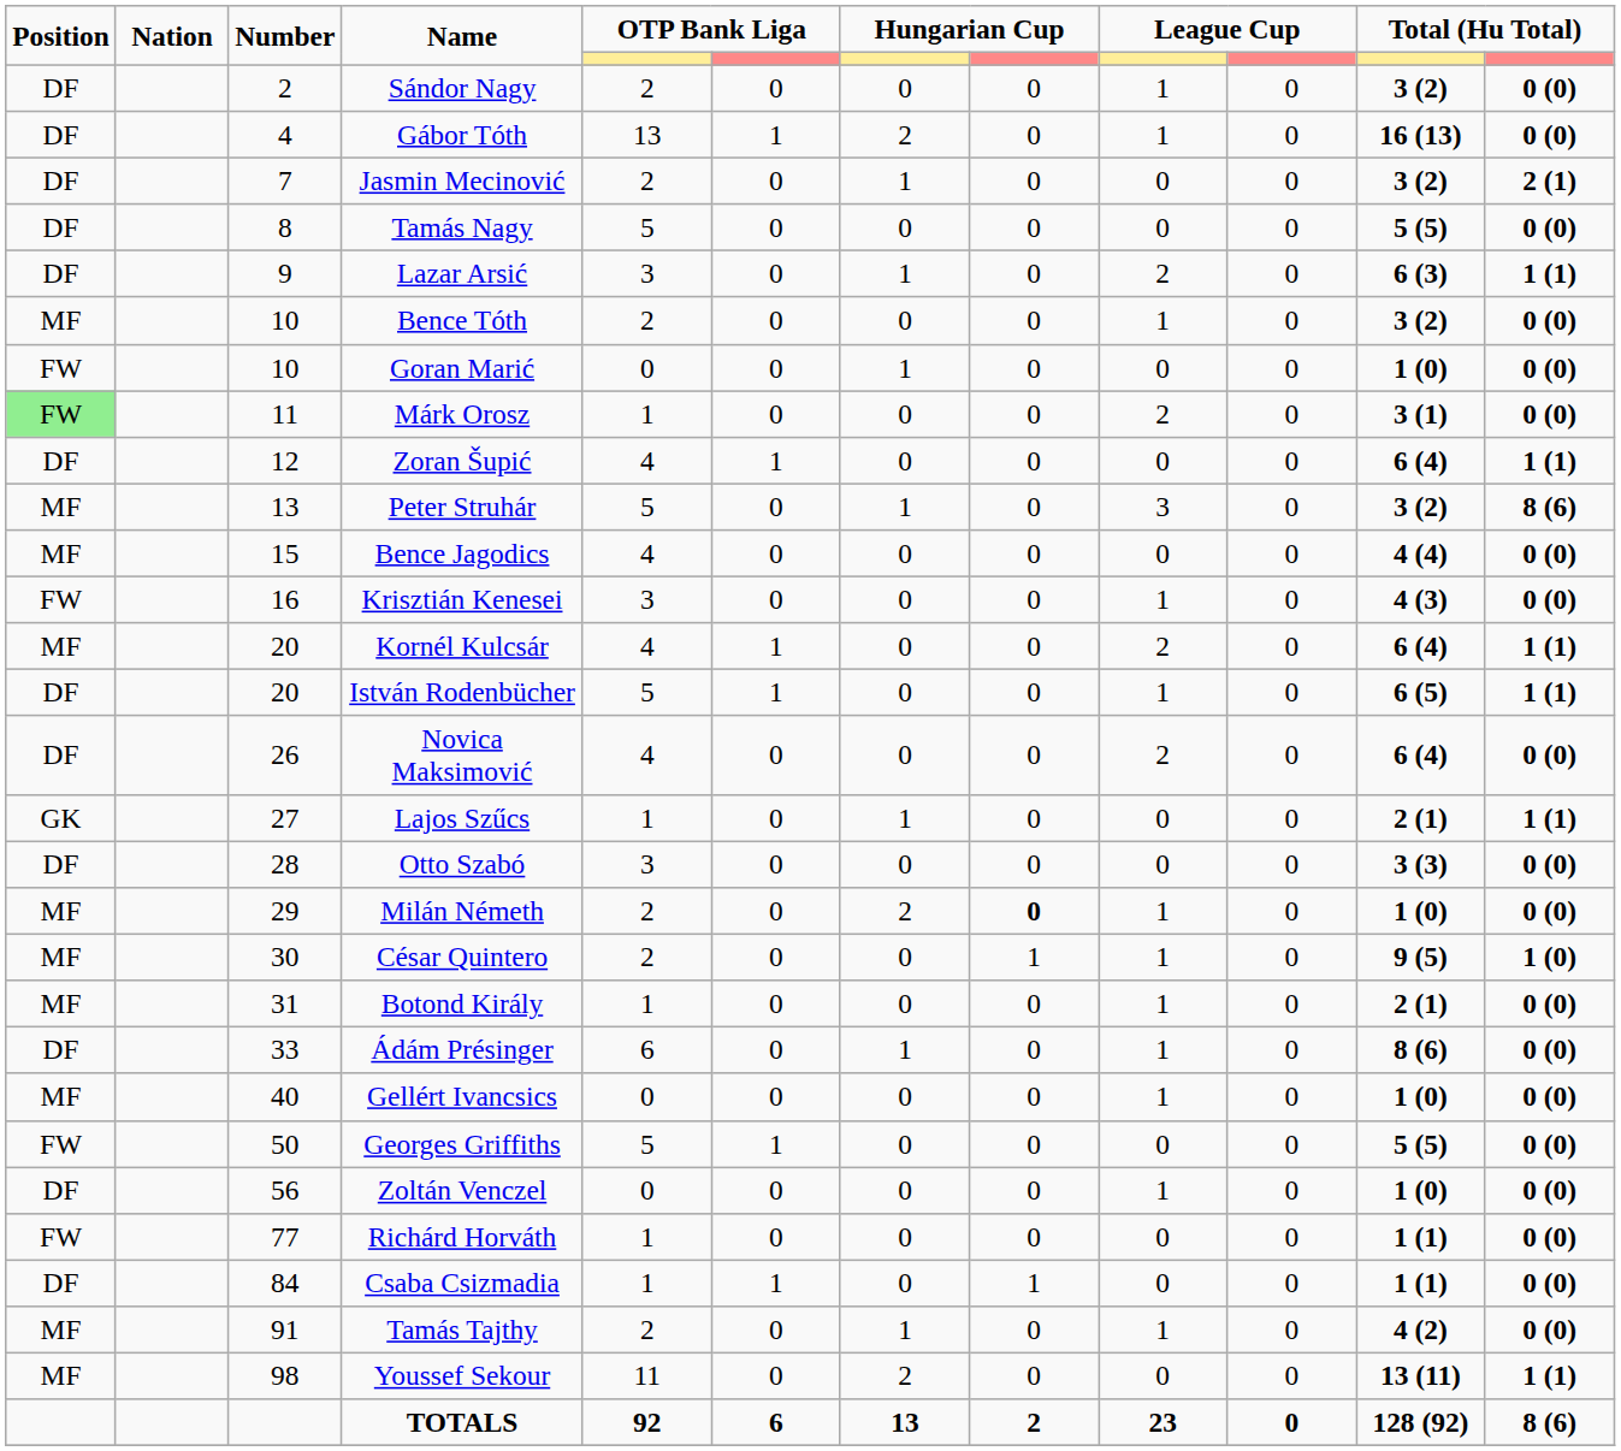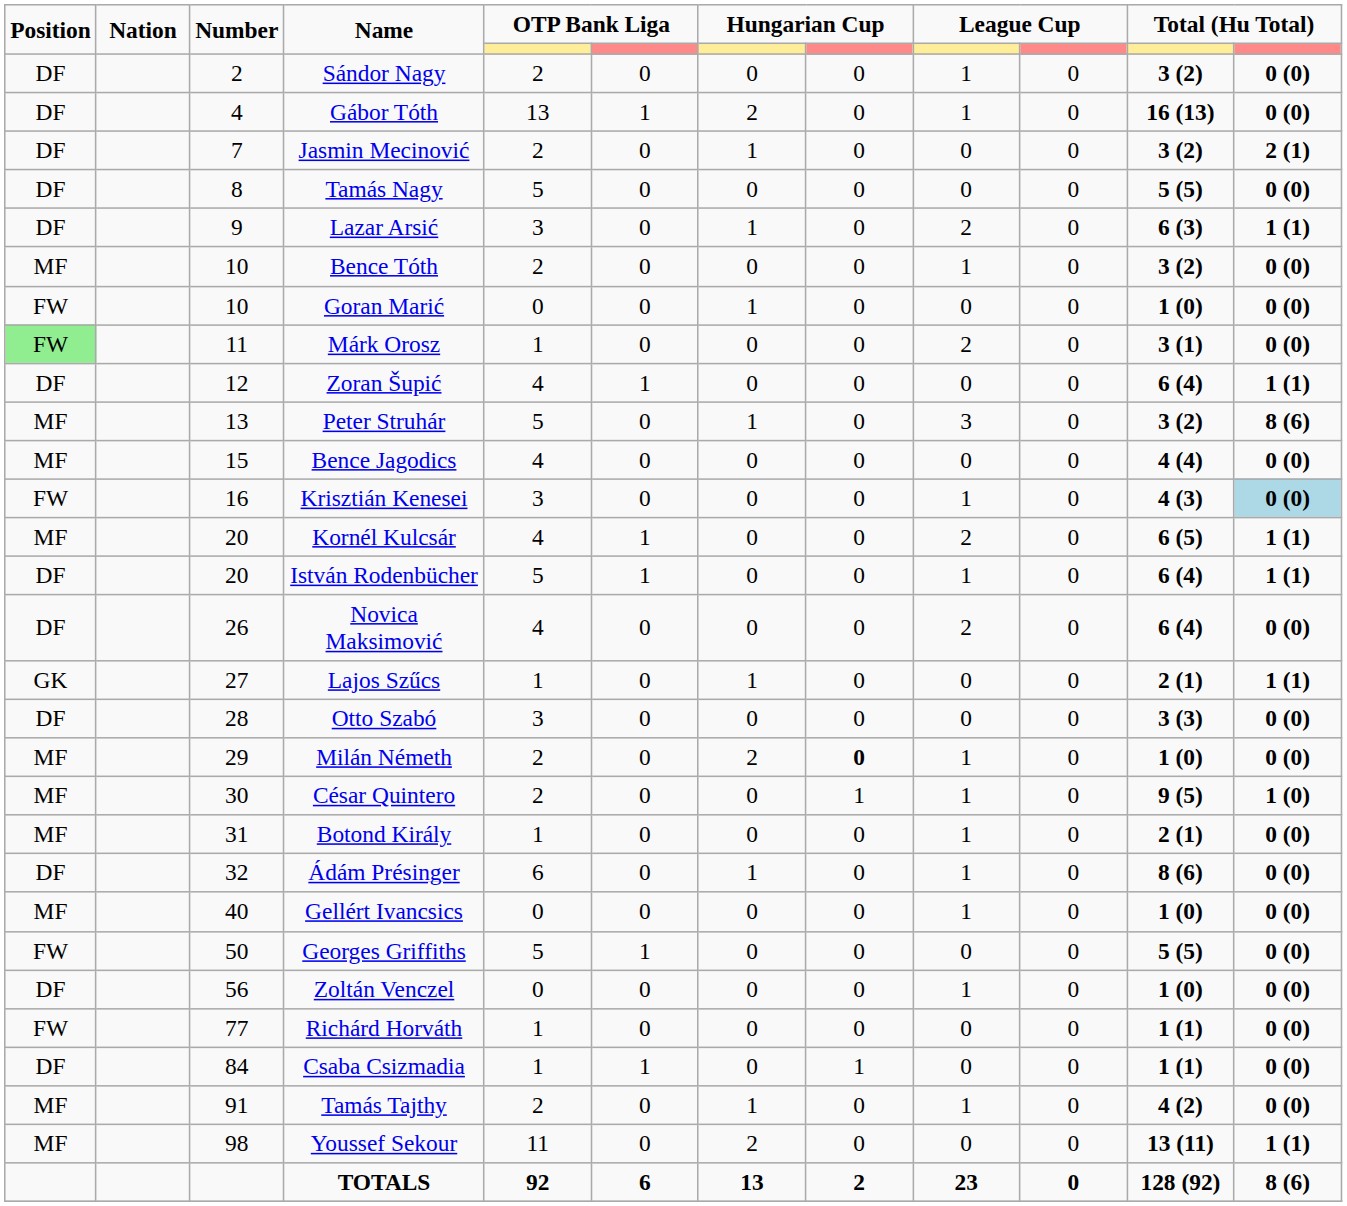 <table class="wikitable" style="font-size: 95%; text-align: center;">
 <tr>
 <td rowspan="2" width="5%" align="center"><strong>Position</strong></td>
 <td rowspan="2" width="7%" align="center"><strong>Nation</strong></td>
 <td rowspan="2" width="5%" align="center"><strong>Number</strong></td>
 <td rowspan="2" width="15%" align="center"><strong>Name</strong></td>
 <td colspan="2" align="center"><strong>OTP Bank Liga</strong></td>
 <td colspan="2" align="center"><strong>Hungarian Cup</strong></td>
 <td colspan="2" align="center"><strong>League Cup</strong></td>
 <td colspan="2" align="center"><strong>Total (Hu Total)</strong></td>
 </tr>
 <tr>
 <th width=60 style="background: #FFEE99"></th>
 <th width=60 style="background: #FF8888"></th>
 <th width=60 style="background: #FFEE99"></th>
 <th width=60 style="background: #FF8888"></th>
 <th width=60 style="background: #FFEE99"></th>
 <th width=60 style="background: #FF8888"></th>
 <th width=60 style="background: #FFEE99"></th>
 <th width=60 style="background: #FF8888"></th>
 </tr>
 <tr>
 <td>DF</td>
 <td></td>
 <td>2</td>
 <td><a href='#'>Sándor Nagy</a></td>
 <td>2</td>
 <td>0</td>
 <td>0</td>
 <td>0</td>
 <td>1</td>
 <td>0</td>
 <td><strong>3 (2)</strong></td>
 <td><strong>0 (0)</strong></td>
 </tr>
 <tr>
 <td>DF</td>
 <td></td>
 <td>4</td>
 <td><a href='#'>Gábor Tóth</a></td>
 <td>13</td>
 <td>1</td>
 <td>2</td>
 <td>0</td>
 <td>1</td>
 <td>0</td>
 <td><strong>16 (13)</strong></td>
 <td><strong>0 (0)</strong></td>
 </tr>
 <tr>
 <td>DF</td>
 <td></td>
 <td>7</td>
 <td><a href='#'>Jasmin Mecinović</a></td>
 <td>2</td>
 <td>0</td>
 <td>1</td>
 <td>0</td>
 <td>0</td>
 <td>0</td>
 <td><strong>3 (2)</strong></td>
 <td><strong>2 (1)</strong></td>
 </tr>
 <tr>
 <td>DF</td>
 <td></td>
 <td>8</td>
 <td><a href='#'>Tamás Nagy</a></td>
 <td>5</td>
 <td>0</td>
 <td>0</td>
 <td>0</td>
 <td>0</td>
 <td>0</td>
 <td><strong>5 (5)</strong></td>
 <td><strong>0 (0)</strong></td>
 </tr>
 <tr>
 <td>DF</td>
 <td></td>
 <td>9</td>
 <td><a href='#'>Lazar Arsić</a></td>
 <td>3</td>
 <td>0</td>
 <td>1</td>
 <td>0</td>
 <td>2</td>
 <td>0</td>
 <td><strong>6 (3)</strong></td>
 <td><strong>1 (1)</strong></td>
 </tr>
 <tr>
 <td>MF</td>
 <td></td>
 <td>10</td>
 <td><a href='#'>Bence Tóth</a></td>
 <td>2</td>
 <td>0</td>
 <td>0</td>
 <td>0</td>
 <td>1</td>
 <td>0</td>
 <td><strong>3 (2)</strong></td>
 <td><strong>0 (0)</strong></td>
 </tr>
 <tr>
 <td>FW</td>
 <td></td>
 <td>10</td>
 <td><a href='#'>Goran Marić</a></td>
 <td>0</td>
 <td>0</td>
 <td>1</td>
 <td>0</td>
 <td>0</td>
 <td>0</td>
 <td><strong>1 (0)</strong></td>
 <td><strong>0 (0)</strong></td>
 </tr>
 <tr>
 <td style="background: lightgreen;">FW</td>
 <td></td>
 <td>11</td>
 <td><a href='#'>Márk Orosz</a></td>
 <td>1</td>
 <td>0</td>
 <td>0</td>
 <td>0</td>
 <td>2</td>
 <td>0</td>
 <td><strong>3 (1)</strong></td>
 <td><strong>0 (0)</strong></td>
 </tr>
 <tr>
 <td>DF</td>
 <td></td>
 <td>12</td>
 <td><a href='#'>Zoran Šupić</a></td>
 <td>4</td>
 <td>1</td>
 <td>0</td>
 <td>0</td>
 <td>0</td>
 <td>0</td>
 <td><strong>6 (4)</strong></td>
 <td><strong>1 (1)</strong></td>
 </tr>
 <tr>
 <td>MF</td>
 <td></td>
 <td>13</td>
 <td><a href='#'>Peter Struhár</a></td>
 <td>5</td>
 <td>0</td>
 <td>1</td>
 <td>0</td>
 <td>3</td>
 <td>0</td>
 <td><strong>3 (2)</strong></td>
 <td><strong>8 (6)</strong></td>
 </tr>
 <tr>
 <td>MF</td>
 <td></td>
 <td>15</td>
 <td><a href='#'>Bence Jagodics</a></td>
 <td>4</td>
 <td>0</td>
 <td>0</td>
 <td>0</td>
 <td>0</td>
 <td>0</td>
 <td><strong>4 (4)</strong></td>
 <td><strong>0 (0)</strong></td>
 </tr>
 <tr>
 <td>FW</td>
 <td></td>
 <td>16</td>
 <td><a href='#'>Krisztián Kenesei</a></td>
 <td>3</td>
 <td>0</td>
 <td>0</td>
 <td>0</td>
 <td>1</td>
 <td>0</td>
 <td><strong>4 (3)</strong></td>
-<td><strong>0 (0)</strong></td>
+<td style="background: lightblue;"><strong>0 (0)</strong></td>
 </tr>
 <tr>
 <td>MF</td>
 <td></td>
 <td>20</td>
 <td><a href='#'>Kornél Kulcsár</a></td>
 <td>4</td>
 <td>1</td>
 <td>0</td>
 <td>0</td>
 <td>2</td>
 <td>0</td>
-<td><strong>6 (4)</strong></td>
+<td><strong>6 (5)</strong></td>
 <td><strong>1 (1)</strong></td>
 </tr>
 <tr>
 <td>DF</td>
 <td></td>
 <td>20</td>
 <td><a href='#'>István Rodenbücher</a></td>
 <td>5</td>
 <td>1</td>
 <td>0</td>
 <td>0</td>
 <td>1</td>
 <td>0</td>
-<td><strong>6 (5)</strong></td>
+<td><strong>6 (4)</strong></td>
 <td><strong>1 (1)</strong></td>
 </tr>
 <tr>
 <td>DF</td>
 <td></td>
 <td>26</td>
 <td><a href='#'>Novica Maksimović</a></td>
 <td>4</td>
 <td>0</td>
 <td>0</td>
 <td>0</td>
 <td>2</td>
 <td>0</td>
 <td><strong>6 (4)</strong></td>
 <td><strong>0 (0)</strong></td>
 </tr>
 <tr>
 <td>GK</td>
 <td></td>
 <td>27</td>
 <td><a href='#'>Lajos Szűcs</a></td>
 <td>1</td>
 <td>0</td>
 <td>1</td>
 <td>0</td>
 <td>0</td>
 <td>0</td>
 <td><strong>2 (1)</strong></td>
 <td><strong>1 (1)</strong></td>
 </tr>
 <tr>
 <td>DF</td>
 <td></td>
 <td>28</td>
 <td><a href='#'>Otto Szabó</a></td>
 <td>3</td>
 <td>0</td>
 <td>0</td>
 <td>0</td>
 <td>0</td>
 <td>0</td>
 <td><strong>3 (3)</strong></td>
 <td><strong>0 (0)</strong></td>
 </tr>
 <tr>
 <td>MF</td>
 <td></td>
 <td>29</td>
 <td><a href='#'>Milán Németh</a></td>
 <td>2</td>
 <td>0</td>
 <td>2</td>
 <td><strong>0</strong></td>
 <td>1</td>
 <td>0</td>
 <td><strong>1 (0)</strong></td>
 <td><strong>0 (0)</strong></td>
 </tr>
 <tr>
 <td>MF</td>
 <td></td>
 <td>30</td>
 <td><a href='#'>César Quintero</a></td>
 <td>2</td>
 <td>0</td>
 <td>0</td>
 <td>1</td>
 <td>1</td>
 <td>0</td>
 <td><strong>9 (5)</strong></td>
 <td><strong>1 (0)</strong></td>
 </tr>
 <tr>
 <td>MF</td>
 <td></td>
 <td>31</td>
 <td><a href='#'>Botond Király</a></td>
 <td>1</td>
 <td>0</td>
 <td>0</td>
 <td>0</td>
 <td>1</td>
 <td>0</td>
 <td><strong>2 (1)</strong></td>
 <td><strong>0 (0)</strong></td>
 </tr>
 <tr>
 <td>DF</td>
 <td></td>
-<td>33</td>
+<td>32</td>
 <td><a href='#'>Ádám Présinger</a></td>
 <td>6</td>
 <td>0</td>
 <td>1</td>
 <td>0</td>
 <td>1</td>
 <td>0</td>
 <td><strong>8 (6)</strong></td>
 <td><strong>0 (0)</strong></td>
 </tr>
 <tr>
 <td>MF</td>
 <td></td>
 <td>40</td>
 <td><a href='#'>Gellért Ivancsics</a></td>
 <td>0</td>
 <td>0</td>
 <td>0</td>
 <td>0</td>
 <td>1</td>
 <td>0</td>
 <td><strong>1 (0)</strong></td>
 <td><strong>0 (0)</strong></td>
 </tr>
 <tr>
 <td>FW</td>
 <td></td>
 <td>50</td>
 <td><a href='#'>Georges Griffiths</a></td>
 <td>5</td>
 <td>1</td>
 <td>0</td>
 <td>0</td>
 <td>0</td>
 <td>0</td>
 <td><strong>5 (5)</strong></td>
 <td><strong>0 (0)</strong></td>
 </tr>
 <tr>
 <td>DF</td>
 <td></td>
 <td>56</td>
 <td><a href='#'>Zoltán Venczel</a></td>
 <td>0</td>
 <td>0</td>
 <td>0</td>
 <td>0</td>
 <td>1</td>
 <td>0</td>
 <td><strong>1 (0)</strong></td>
 <td><strong>0 (0)</strong></td>
 </tr>
 <tr>
 <td>FW</td>
 <td></td>
 <td>77</td>
 <td><a href='#'>Richárd Horváth</a></td>
 <td>1</td>
 <td>0</td>
 <td>0</td>
 <td>0</td>
 <td>0</td>
 <td>0</td>
 <td><strong>1 (1)</strong></td>
 <td><strong>0 (0)</strong></td>
 </tr>
 <tr>
 <td>DF</td>
 <td></td>
 <td>84</td>
 <td><a href='#'>Csaba Csizmadia</a></td>
 <td>1</td>
 <td>1</td>
 <td>0</td>
 <td>1</td>
 <td>0</td>
 <td>0</td>
 <td><strong>1 (1)</strong></td>
 <td><strong>0 (0)</strong></td>
 </tr>
 <tr>
 <td>MF</td>
 <td></td>
 <td>91</td>
 <td><a href='#'>Tamás Tajthy</a></td>
 <td>2</td>
 <td>0</td>
 <td>1</td>
 <td>0</td>
 <td>1</td>
 <td>0</td>
 <td><strong>4 (2)</strong></td>
 <td><strong>0 (0)</strong></td>
 </tr>
 <tr>
 <td>MF</td>
 <td></td>
 <td>98</td>
 <td><a href='#'>Youssef Sekour</a></td>
 <td>11</td>
 <td>0</td>
 <td>2</td>
 <td>0</td>
 <td>0</td>
 <td>0</td>
 <td><strong>13 (11)</strong></td>
 <td><strong>1 (1)</strong></td>
 </tr>
 <tr>
 <td></td>
 <td></td>
 <td></td>
 <td><strong>TOTALS</strong></td>
 <td><strong>92</strong></td>
 <td><strong>6</strong></td>
 <td><strong>13</strong></td>
 <td><strong>2</strong></td>
 <td><strong>23</strong></td>
 <td><strong>0</strong></td>
 <td><strong>128 (92)</strong></td>
 <td><strong>8 (6)</strong></td>
 </tr>
 <tr>
 </tr>
 </table>
